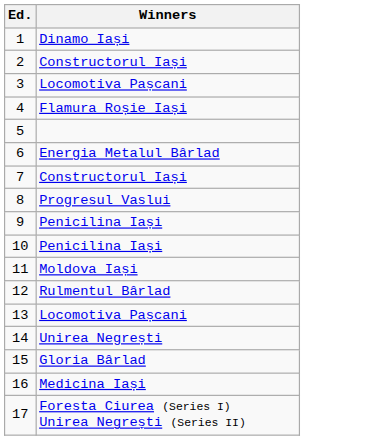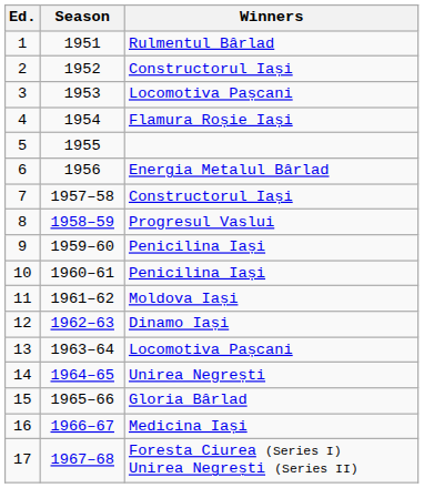 <table class="wikitable" style="font-size:90%">
 <tr>
 <th><abbr>Ed.</abbr></th>
+<th width="60">Season</th>
 <th width="220">Winners</th>
 </tr>
 <tr>
 <td align=center>1</td>
-<td><a href='#'>Dinamo Iași</a></td>
+<td align=center>1951</td>
+<td><a href='#'>Rulmentul Bârlad</a></td>
 </tr>
 <tr>
 <td align=center>2</td>
+<td align=center>1952</td>
 <td><a href='#'>Constructorul Iași</a></td>
 </tr>
 <tr>
 <td align=center>3</td>
+<td align=center>1953</td>
 <td><a href='#'>Locomotiva Pașcani</a></td>
 </tr>
 <tr>
 <td align=center>4</td>
+<td align=center>1954</td>
 <td><a href='#'>Flamura Roșie Iași</a></td>
 </tr>
 <tr>
 <td align=center>5</td>
+<td align=center>1955</td>
 <td></td>
 </tr>
 <tr>
 <td align=center>6</td>
+<td align=center>1956</td>
 <td><a href='#'>Energia Metalul Bârlad</a></td>
 </tr>
 <tr>
 <td align=center>7</td>
+<td align=center>1957–58</td>
 <td><a href='#'>Constructorul Iași</a></td>
 </tr>
 <tr>
 <td align=center>8</td>
+<td align=center><a href='#'>1958–59</a></td>
 <td><a href='#'>Progresul Vaslui</a></td>
 </tr>
 <tr>
 <td align=center>9</td>
+<td align=center>1959–60</td>
 <td><a href='#'>Penicilina Iași</a></td>
 </tr>
 <tr>
 <td align=center>10</td>
+<td align=center>1960–61</td>
 <td><a href='#'>Penicilina Iași</a></td>
 </tr>
 <tr>
 <td align=center>11</td>
+<td align=center>1961–62</td>
 <td><a href='#'>Moldova Iași</a></td>
 </tr>
 <tr>
 <td align=center>12</td>
-<td><a href='#'>Rulmentul Bârlad</a></td>
+<td align=center><a href='#'>1962–63</a></td>
+<td><a href='#'>Dinamo Iași</a></td>
 </tr>
 <tr>
 <td align=center>13</td>
+<td align=center>1963–64</td>
 <td><a href='#'>Locomotiva Pașcani</a></td>
 </tr>
 <tr>
 <td align=center>14</td>
+<td align=center><a href='#'>1964–65</a></td>
 <td><a href='#'>Unirea Negrești</a></td>
 </tr>
 <tr>
 <td align=center>15</td>
+<td align=center>1965–66</td>
 <td><a href='#'>Gloria Bârlad</a></td>
 </tr>
 <tr>
 <td align=center>16</td>
+<td align=center><a href='#'>1966–67</a></td>
 <td><a href='#'>Medicina Iași</a></td>
 </tr>
 <tr>
 <td align=center>17</td>
+<td align=center><a href='#'>1967–68</a></td>
 <td><a href='#'>Foresta Ciurea</a> <small>(Series I)</small><br> <a href='#'>Unirea Negrești</a> <small>(Series II)</small></td>
 </tr>
 </table>
